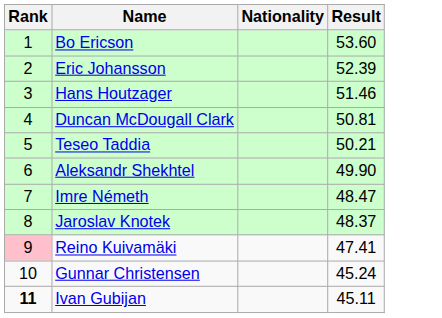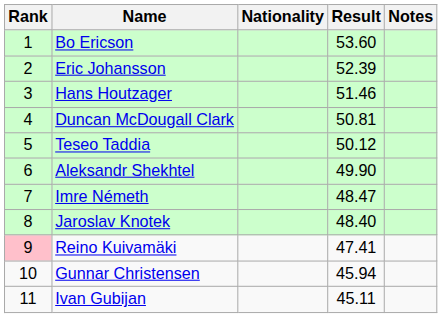 <table class="wikitable sortable" style="text-align:center">
 <tr>
 <th>Rank</th>
 <th>Name</th>
 <th>Nationality</th>
 <th>Result</th>
+<th>Notes</th>
 </tr>
 <tr bgcolor=ccffcc>
 <td>1</td>
 <td align=left><a href='#'>Bo Ericson</a></td>
 <td align=left></td>
 <td>53.60</td>
+<td></td>
 </tr>
 <tr bgcolor=ccffcc>
 <td>2</td>
 <td align=left><a href='#'>Eric Johansson</a></td>
 <td align=left></td>
 <td>52.39</td>
+<td></td>
 </tr>
 <tr bgcolor=ccffcc>
 <td>3</td>
 <td align=left><a href='#'>Hans Houtzager</a></td>
 <td align=left></td>
 <td>51.46</td>
+<td></td>
 </tr>
 <tr bgcolor=ccffcc>
 <td>4</td>
 <td align=left><a href='#'>Duncan McDougall Clark</a></td>
 <td align=left></td>
 <td>50.81</td>
+<td></td>
 </tr>
 <tr bgcolor=ccffcc>
 <td>5</td>
 <td align=left><a href='#'>Teseo Taddia</a></td>
 <td align=left></td>
-<td>50.21</td>
+<td>50.12</td>
+<td></td>
 </tr>
 <tr bgcolor=ccffcc>
 <td>6</td>
 <td align=left><a href='#'>Aleksandr Shekhtel</a></td>
 <td align=left></td>
 <td>49.90</td>
+<td></td>
 </tr>
 <tr bgcolor=ccffcc>
 <td>7</td>
 <td align=left><a href='#'>Imre Németh</a></td>
 <td align=left></td>
 <td>48.47</td>
+<td></td>
 </tr>
 <tr bgcolor=ccffcc>
 <td>8</td>
 <td align=left><a href='#'>Jaroslav Knotek</a></td>
 <td align=left></td>
-<td>48.37</td>
+<td>48.40</td>
+<td></td>
 </tr>
 <tr>
 <td style="background: pink;">9</td>
 <td align=left><a href='#'>Reino Kuivamäki</a></td>
 <td align=left></td>
 <td>47.41</td>
+<td></td>
 </tr>
 <tr>
 <td>10</td>
 <td align=left><a href='#'>Gunnar Christensen</a></td>
 <td align=left></td>
-<td>45.24</td>
+<td>45.94</td>
+<td></td>
 </tr>
 <tr>
-<td><strong>11</strong></td>
+<td>11</td>
 <td align=left><a href='#'>Ivan Gubijan</a></td>
 <td align=left></td>
 <td>45.11</td>
+<td></td>
 </tr>
 </table>
